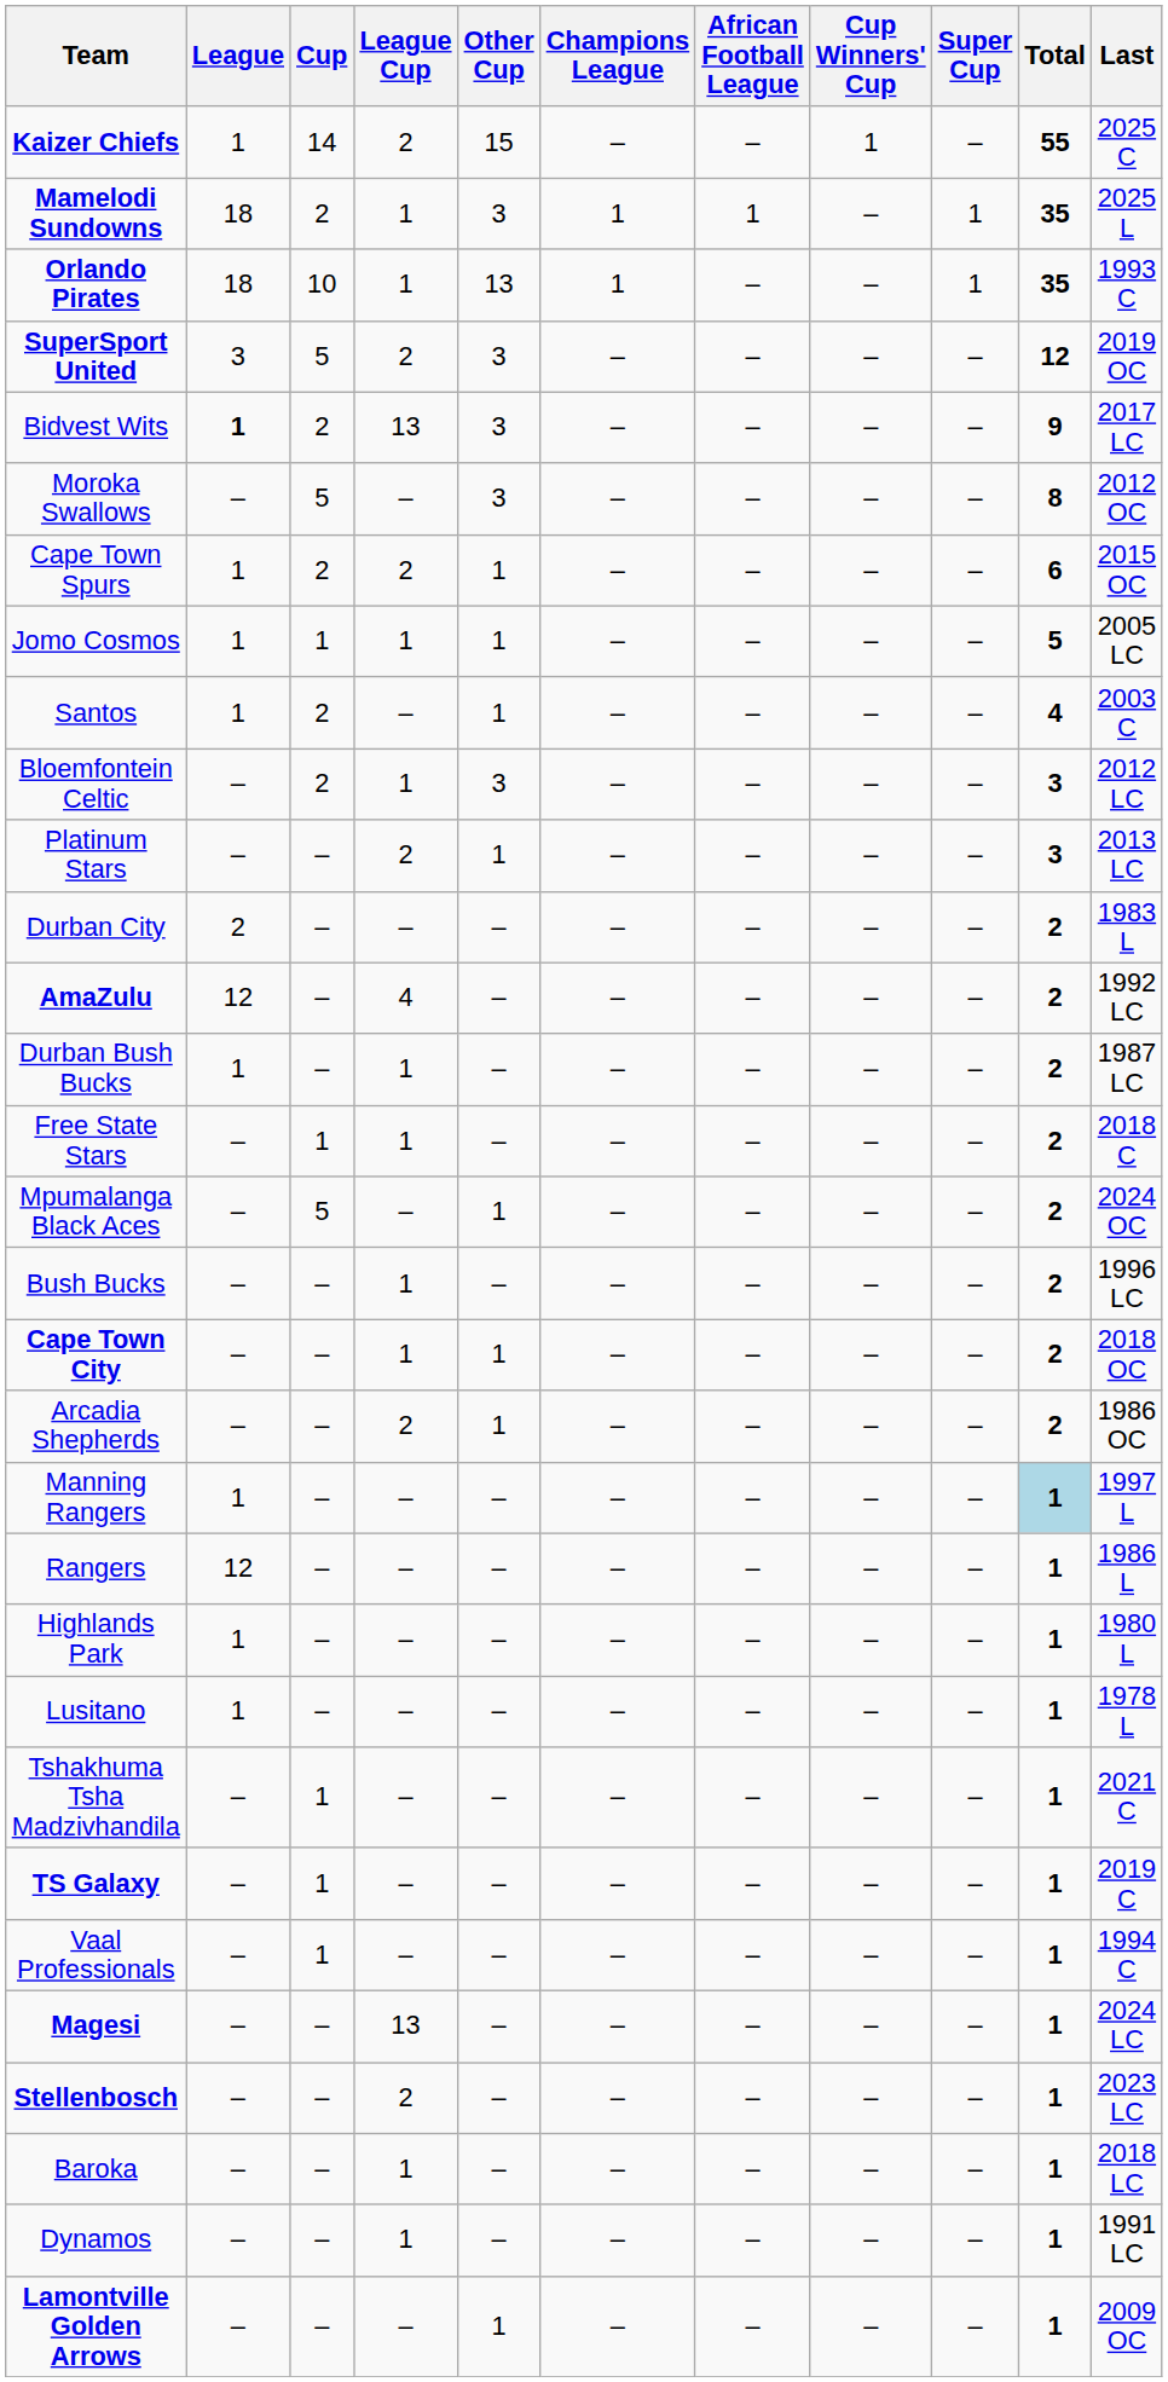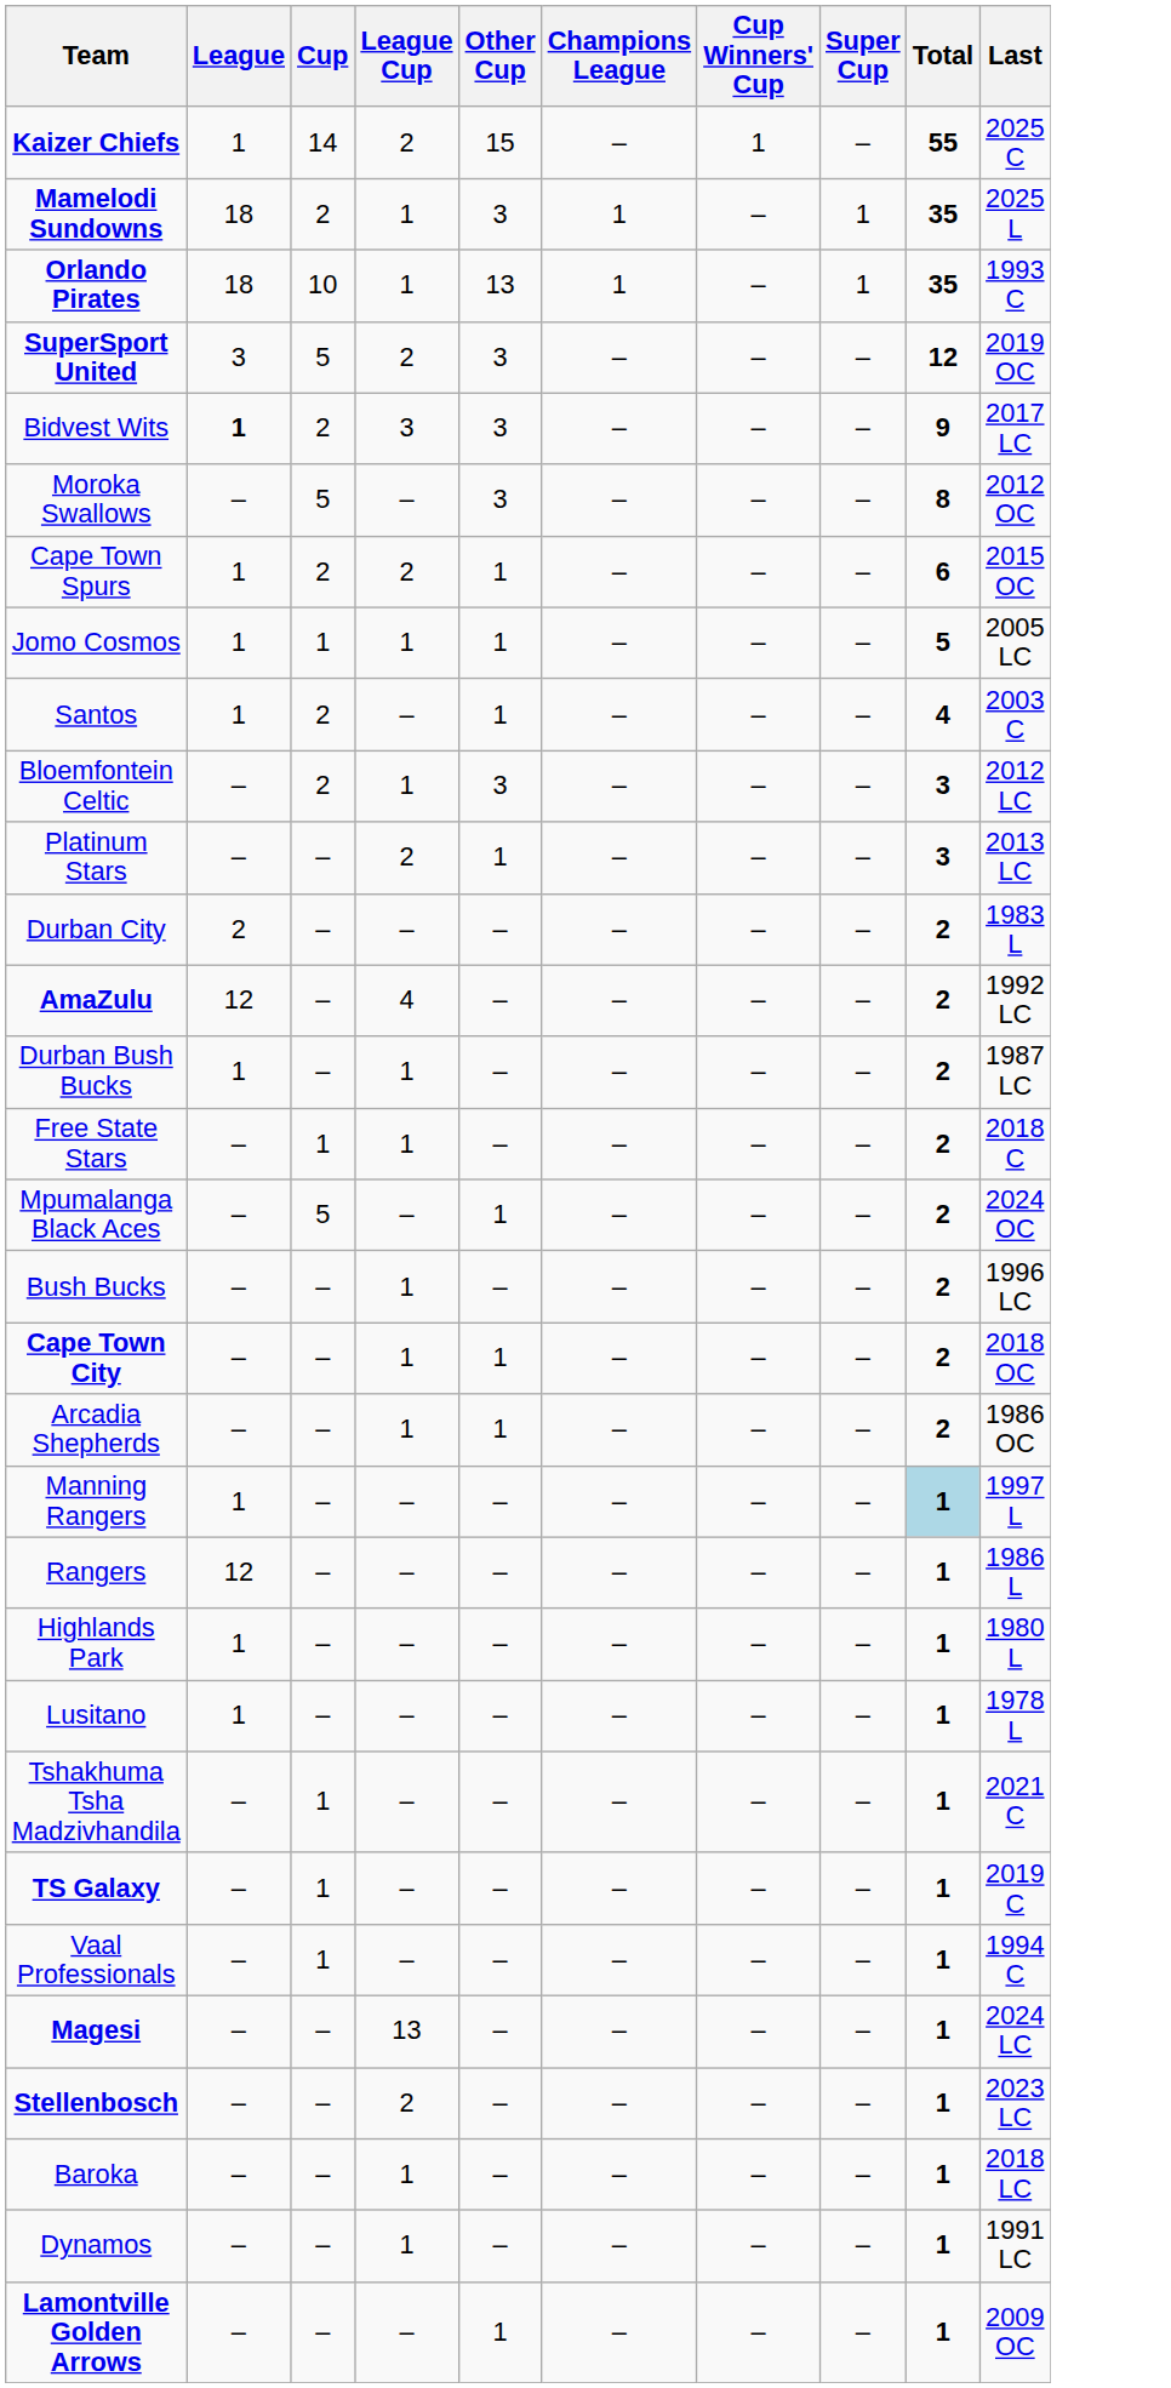 <table class="sortable wikitable" style="text-align:center">
 <tr>
 <th>Team</th>
 <th><a href='#'>League</a></th>
 <th><a href='#'>Cup</a></th>
 <th><a href='#'>League Cup</a></th>
 <th><a href='#'>Other Cup</a></th>
 <th><a href='#'>Champions League</a></th>
-<th><a href='#'>African Football League</a></th>
 <th><a href='#'>Cup Winners' Cup</a></th>
 <th><a href='#'>Super Cup</a></th>
 <th>Total</th>
 <th>Last</th>
 </tr>
 <tr>
 <td><strong><a href='#'>Kaizer Chiefs</a></strong></td>
 <td>1</td>
 <td>14</td>
 <td>2</td>
 <td>15</td>
 <td>–</td>
-<td>–</td>
 <td>1</td>
 <td>–</td>
 <td><strong>55</strong></td>
 <td><a href='#'>2025 C</a></td>
 </tr>
 <tr>
 <td><strong><a href='#'>Mamelodi Sundowns</a></strong></td>
 <td>18</td>
 <td>2</td>
 <td>1</td>
 <td>3</td>
-<td>1</td>
 <td>1</td>
 <td>–</td>
 <td>1</td>
 <td><strong>35</strong></td>
 <td><a href='#'>2025 L</a></td>
 </tr>
 <tr>
 <td><strong><a href='#'>Orlando Pirates</a></strong></td>
 <td>18</td>
 <td>10</td>
 <td>1</td>
 <td>13</td>
 <td>1</td>
 <td>–</td>
-<td>–</td>
 <td>1</td>
 <td><strong>35</strong></td>
 <td><a href='#'>1993 C</a></td>
 </tr>
 <tr>
 <td><strong><a href='#'>SuperSport United</a></strong></td>
 <td>3</td>
 <td>5</td>
 <td>2</td>
 <td>3</td>
 <td>–</td>
 <td>–</td>
 <td>–</td>
-<td>–</td>
 <td><strong>12</strong></td>
 <td><a href='#'>2019 OC</a></td>
 </tr>
 <tr>
 <td><a href='#'>Bidvest Wits</a> </td>
 <td><strong>1</strong></td>
 <td>2</td>
-<td>13</td>
 <td>3</td>
-<td>–</td>
+<td>3</td>
 <td>–</td>
 <td>–</td>
 <td>–</td>
 <td><strong>9</strong></td>
 <td><a href='#'>2017 LC</a></td>
 </tr>
 <tr>
 <td><a href='#'>Moroka Swallows</a></td>
 <td>–</td>
 <td>5</td>
 <td>–</td>
 <td>3</td>
 <td>–</td>
 <td>–</td>
 <td>–</td>
-<td>–</td>
 <td><strong>8</strong></td>
 <td><a href='#'>2012 OC</a></td>
 </tr>
 <tr>
 <td><a href='#'>Cape Town Spurs</a></td>
 <td>1</td>
 <td>2</td>
 <td>2</td>
 <td>1</td>
-<td>–</td>
 <td>–</td>
 <td>–</td>
 <td>–</td>
 <td><strong>6</strong></td>
 <td><a href='#'>2015 OC</a></td>
 </tr>
 <tr>
 <td><a href='#'>Jomo Cosmos</a></td>
 <td>1</td>
 <td>1</td>
 <td>1</td>
 <td>1</td>
 <td>–</td>
 <td>–</td>
 <td>–</td>
-<td>–</td>
 <td><strong>5</strong></td>
 <td>2005 LC</td>
 </tr>
 <tr>
 <td><a href='#'>Santos</a></td>
 <td>1</td>
 <td>2</td>
 <td>–</td>
 <td>1</td>
-<td>–</td>
 <td>–</td>
 <td>–</td>
 <td>–</td>
 <td><strong>4</strong></td>
 <td><a href='#'>2003 C</a></td>
 </tr>
 <tr>
 <td><a href='#'>Bloemfontein Celtic</a></td>
 <td>–</td>
 <td>2</td>
 <td>1</td>
 <td>3</td>
 <td>–</td>
 <td>–</td>
 <td>–</td>
-<td>–</td>
 <td><strong>3</strong></td>
 <td><a href='#'>2012 LC</a></td>
 </tr>
 <tr>
 <td><a href='#'>Platinum Stars</a> </td>
 <td>–</td>
 <td>–</td>
 <td>2</td>
 <td>1</td>
 <td>–</td>
 <td>–</td>
 <td>–</td>
-<td>–</td>
 <td><strong>3</strong></td>
 <td><a href='#'>2013 LC</a></td>
 </tr>
 <tr>
 <td><a href='#'>Durban City</a> </td>
 <td>2</td>
-<td>–</td>
 <td>–</td>
 <td>–</td>
 <td>–</td>
 <td>–</td>
 <td>–</td>
 <td>–</td>
 <td><strong>2</strong></td>
 <td><a href='#'>1983 L</a></td>
 </tr>
 <tr>
 <td><strong><a href='#'>AmaZulu</a></strong></td>
 <td>12</td>
 <td>–</td>
 <td>4</td>
 <td>–</td>
 <td>–</td>
 <td>–</td>
 <td>–</td>
-<td>–</td>
 <td><strong>2</strong></td>
 <td>1992 LC</td>
 </tr>
 <tr>
 <td><a href='#'>Durban Bush Bucks</a> </td>
 <td>1</td>
 <td>–</td>
 <td>1</td>
-<td>–</td>
 <td>–</td>
 <td>–</td>
 <td>–</td>
 <td>–</td>
 <td><strong>2</strong></td>
 <td>1987 LC</td>
 </tr>
 <tr>
 <td><a href='#'>Free State Stars</a> </td>
 <td>–</td>
 <td>1</td>
 <td>1</td>
 <td>–</td>
 <td>–</td>
 <td>–</td>
 <td>–</td>
-<td>–</td>
 <td><strong>2</strong></td>
 <td><a href='#'>2018 C</a></td>
 </tr>
 <tr>
 <td><a href='#'>Mpumalanga Black Aces</a> </td>
 <td>–</td>
 <td>5</td>
 <td>–</td>
 <td>1</td>
 <td>–</td>
 <td>–</td>
 <td>–</td>
-<td>–</td>
 <td><strong>2</strong></td>
 <td><a href='#'>2024 OC</a></td>
 </tr>
 <tr>
 <td><a href='#'>Bush Bucks</a></td>
 <td>–</td>
 <td>–</td>
 <td>1</td>
-<td>–</td>
 <td>–</td>
 <td>–</td>
 <td>–</td>
 <td>–</td>
 <td><strong>2</strong></td>
 <td>1996 LC</td>
 </tr>
 <tr>
 <td><strong><a href='#'>Cape Town City</a></strong></td>
 <td>–</td>
 <td>–</td>
 <td>1</td>
 <td>1</td>
 <td>–</td>
 <td>–</td>
 <td>–</td>
-<td>–</td>
 <td><strong>2</strong></td>
 <td><a href='#'>2018 OC</a></td>
 </tr>
 <tr>
 <td><a href='#'>Arcadia Shepherds</a></td>
 <td>–</td>
 <td>–</td>
-<td>2</td>
 <td>1</td>
-<td>–</td>
+<td>1</td>
 <td>–</td>
 <td>–</td>
 <td>–</td>
 <td><strong>2</strong></td>
 <td>1986 OC</td>
 </tr>
 <tr>
 <td><a href='#'>Manning Rangers</a> </td>
 <td>1</td>
-<td>–</td>
 <td>–</td>
 <td>–</td>
 <td>–</td>
 <td>–</td>
 <td>–</td>
 <td>–</td>
 <td style="background: lightblue;"><strong>1</strong></td>
 <td><a href='#'>1997 L</a></td>
 </tr>
 <tr>
 <td><a href='#'>Rangers</a> </td>
 <td>12</td>
 <td>–</td>
 <td>–</td>
 <td>–</td>
 <td>–</td>
 <td>–</td>
 <td>–</td>
-<td>–</td>
 <td><strong>1</strong></td>
 <td><a href='#'>1986 L</a></td>
 </tr>
 <tr>
 <td><a href='#'>Highlands Park</a> </td>
 <td>1</td>
-<td>–</td>
 <td>–</td>
 <td>–</td>
 <td>–</td>
 <td>–</td>
 <td>–</td>
 <td>–</td>
 <td><strong>1</strong></td>
 <td><a href='#'>1980 L</a></td>
 </tr>
 <tr>
 <td><a href='#'>Lusitano</a></td>
 <td>1</td>
 <td>–</td>
 <td>–</td>
 <td>–</td>
 <td>–</td>
 <td>–</td>
 <td>–</td>
-<td>–</td>
 <td><strong>1</strong></td>
 <td><a href='#'>1978 L</a></td>
 </tr>
 <tr>
 <td><a href='#'>Tshakhuma Tsha Madzivhandila</a></td>
 <td>–</td>
 <td>1</td>
-<td>–</td>
 <td>–</td>
 <td>–</td>
 <td>–</td>
 <td>–</td>
 <td>–</td>
 <td><strong>1</strong></td>
 <td><a href='#'>2021 C</a></td>
 </tr>
 <tr>
 <td><strong><a href='#'>TS Galaxy</a></strong></td>
 <td>–</td>
 <td>1</td>
 <td>–</td>
 <td>–</td>
 <td>–</td>
 <td>–</td>
 <td>–</td>
-<td>–</td>
 <td><strong>1</strong></td>
 <td><a href='#'>2019 C</a></td>
 </tr>
 <tr>
 <td><a href='#'>Vaal Professionals</a> </td>
 <td>–</td>
 <td>1</td>
-<td>–</td>
 <td>–</td>
 <td>–</td>
 <td>–</td>
 <td>–</td>
 <td>–</td>
 <td><strong>1</strong></td>
 <td><a href='#'>1994 C</a></td>
 </tr>
 <tr>
 <td><strong><a href='#'>Magesi</a></strong></td>
 <td>–</td>
 <td>–</td>
 <td>13</td>
 <td>–</td>
 <td>–</td>
 <td>–</td>
 <td>–</td>
-<td>–</td>
 <td><strong>1</strong></td>
 <td><a href='#'>2024 LC</a></td>
 </tr>
 <tr>
 <td><strong><a href='#'>Stellenbosch</a></strong></td>
 <td>–</td>
 <td>–</td>
 <td>2</td>
-<td>–</td>
 <td>–</td>
 <td>–</td>
 <td>–</td>
 <td>–</td>
 <td><strong>1</strong></td>
 <td><a href='#'>2023 LC</a></td>
 </tr>
 <tr>
 <td><a href='#'>Baroka</a></td>
 <td>–</td>
 <td>–</td>
 <td>1</td>
 <td>–</td>
 <td>–</td>
 <td>–</td>
 <td>–</td>
-<td>–</td>
 <td><strong>1</strong></td>
 <td><a href='#'>2018 LC</a></td>
 </tr>
 <tr>
 <td><a href='#'>Dynamos</a> </td>
 <td>–</td>
 <td>–</td>
 <td>1</td>
-<td>–</td>
 <td>–</td>
 <td>–</td>
 <td>–</td>
 <td>–</td>
 <td><strong>1</strong></td>
 <td>1991 LC</td>
 </tr>
 <tr>
 <td><strong><a href='#'>Lamontville Golden Arrows</a></strong></td>
 <td>–</td>
 <td>–</td>
 <td>–</td>
 <td>1</td>
 <td>–</td>
 <td>–</td>
 <td>–</td>
-<td>–</td>
 <td><strong>1</strong></td>
 <td><a href='#'>2009 OC</a></td>
 </tr>
 </table>
